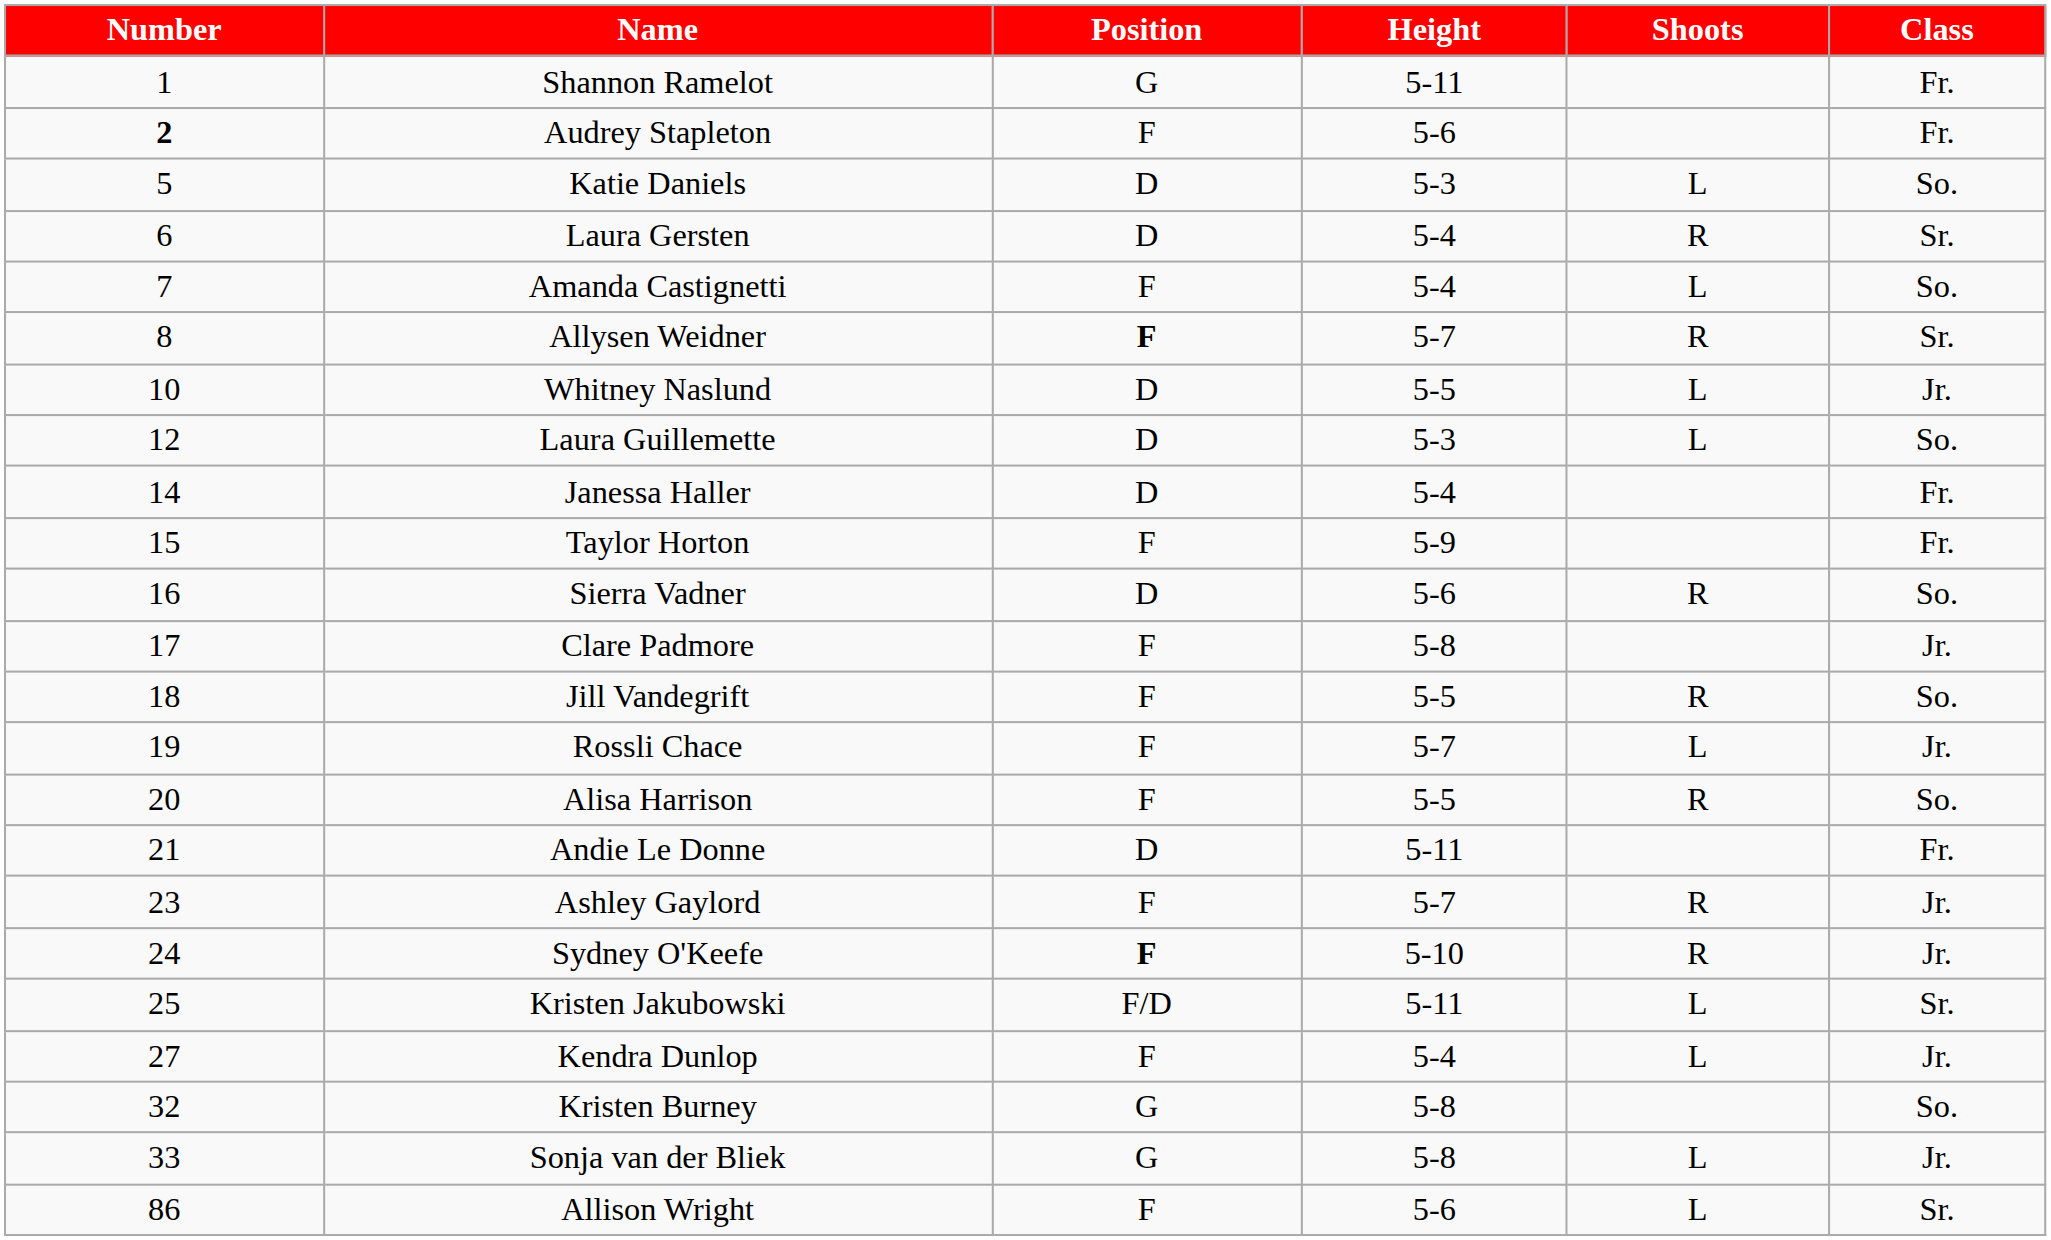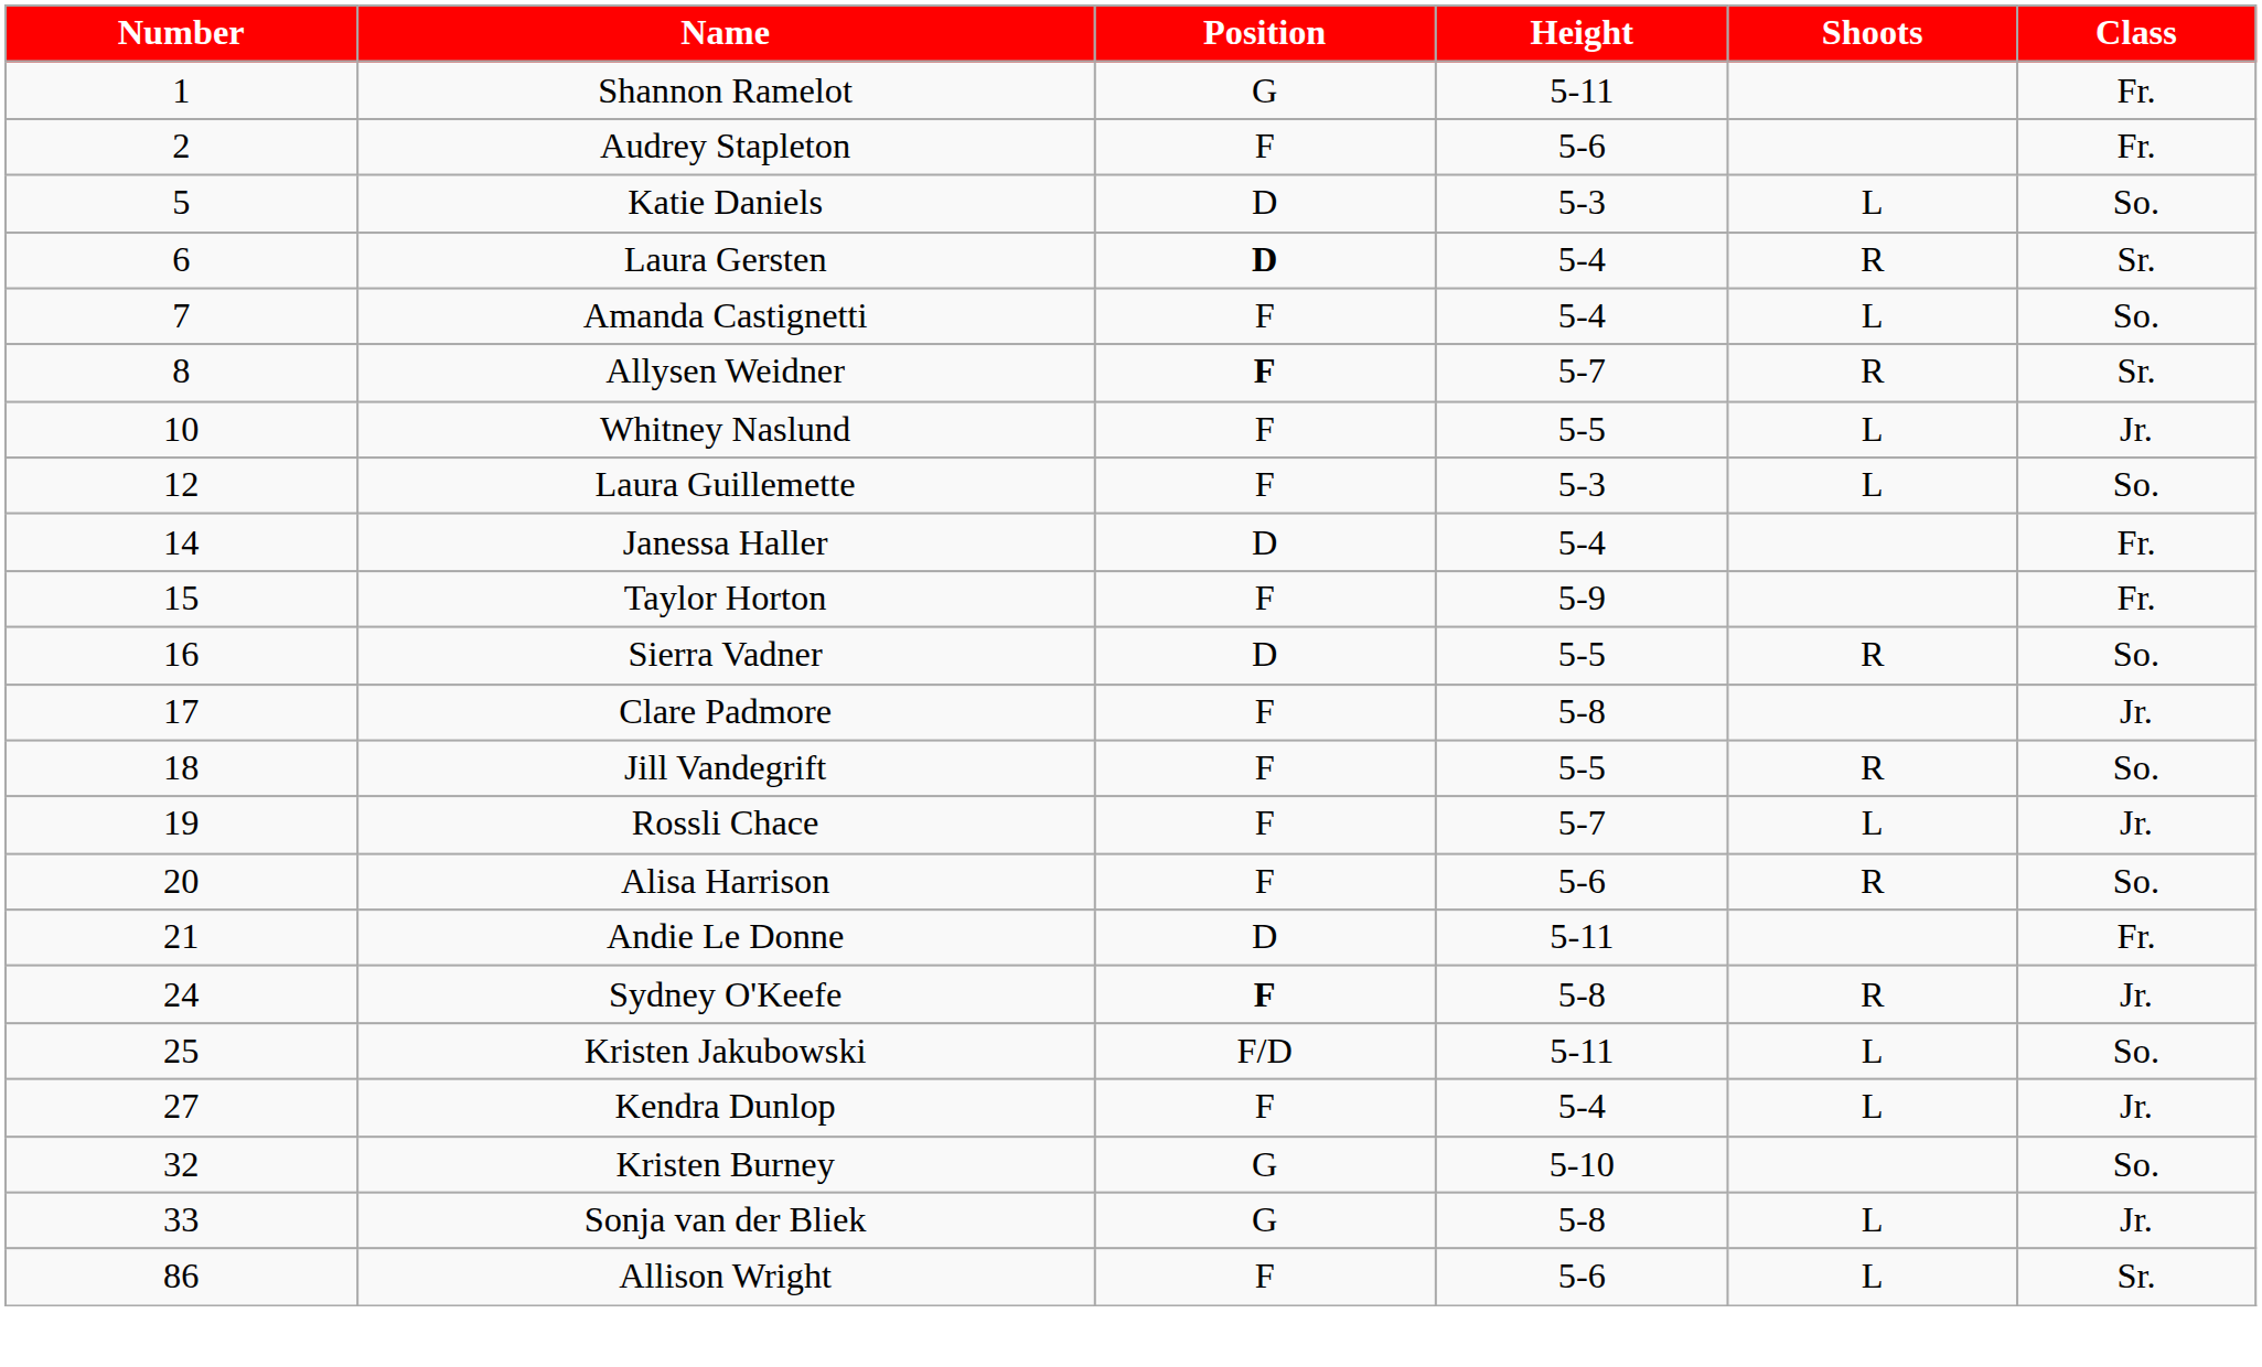 <table class="wikitable" width="80%">
 <tr align="center"  style="background:red;color:white;">
 <td><strong>Number</strong></td>
 <td><strong>Name</strong></td>
 <td><strong>Position</strong></td>
 <td><strong>Height</strong></td>
 <td><strong>Shoots</strong></td>
 <td><strong>Class</strong></td>
 </tr>
 <tr align="center" bgcolor="">
 <td>1</td>
 <td>Shannon Ramelot</td>
 <td>G</td>
 <td>5-11</td>
 <td></td>
 <td>Fr.</td>
 </tr>
 <tr align="center" bgcolor="">
-<td><strong>2</strong></td>
+<td>2</td>
 <td>Audrey Stapleton</td>
 <td>F</td>
 <td>5-6</td>
 <td></td>
 <td>Fr.</td>
 </tr>
 <tr align="center" bgcolor="">
 <td>5</td>
 <td>Katie Daniels</td>
 <td>D</td>
 <td>5-3</td>
 <td>L</td>
 <td>So.</td>
 </tr>
 <tr align="center" bgcolor="">
 <td>6</td>
 <td>Laura Gersten</td>
-<td>D</td>
+<td><strong>D</strong></td>
 <td>5-4</td>
 <td>R</td>
 <td>Sr.</td>
 </tr>
 <tr align="center" bgcolor="">
 <td>7</td>
 <td>Amanda Castignetti</td>
 <td>F</td>
 <td>5-4</td>
 <td>L</td>
 <td>So.</td>
 </tr>
 <tr align="center" bgcolor="">
 <td>8</td>
 <td>Allysen Weidner</td>
 <td><strong>F</strong></td>
 <td>5-7</td>
 <td>R</td>
 <td>Sr.</td>
 </tr>
 <tr align="center" bgcolor="">
 <td>10</td>
 <td>Whitney Naslund</td>
-<td>D</td>
+<td>F</td>
 <td>5-5</td>
 <td>L</td>
 <td>Jr.</td>
 </tr>
 <tr align="center" bgcolor="">
 <td>12</td>
 <td>Laura Guillemette</td>
-<td>D</td>
+<td>F</td>
 <td>5-3</td>
 <td>L</td>
 <td>So.</td>
 </tr>
 <tr align="center" bgcolor="">
 <td>14</td>
 <td>Janessa Haller</td>
 <td>D</td>
 <td>5-4</td>
 <td></td>
 <td>Fr.</td>
 </tr>
 <tr align="center" bgcolor="">
 <td>15</td>
 <td>Taylor Horton</td>
 <td>F</td>
 <td>5-9</td>
 <td></td>
 <td>Fr.</td>
 </tr>
 <tr align="center" bgcolor="">
 <td>16</td>
 <td>Sierra Vadner</td>
 <td>D</td>
-<td>5-6</td>
+<td>5-5</td>
 <td>R</td>
 <td>So.</td>
 </tr>
 <tr align="center" bgcolor="">
 <td>17</td>
 <td>Clare Padmore</td>
 <td>F</td>
 <td>5-8</td>
 <td></td>
 <td>Jr.</td>
 </tr>
 <tr align="center" bgcolor="">
 <td>18</td>
 <td>Jill Vandegrift</td>
 <td>F</td>
 <td>5-5</td>
 <td>R</td>
 <td>So.</td>
 </tr>
 <tr align="center" bgcolor="">
 <td>19</td>
 <td>Rossli Chace</td>
 <td>F</td>
 <td>5-7</td>
 <td>L</td>
 <td>Jr.</td>
 </tr>
 <tr align="center" bgcolor="">
 <td>20</td>
 <td>Alisa Harrison</td>
 <td>F</td>
-<td>5-5</td>
+<td>5-6</td>
 <td>R</td>
 <td>So.</td>
 </tr>
 <tr align="center" bgcolor="">
 <td>21</td>
 <td>Andie Le Donne</td>
 <td>D</td>
 <td>5-11</td>
 <td></td>
 <td>Fr.</td>
 </tr>
 <tr align="center" bgcolor="">
-<td>23</td>
-<td>Ashley Gaylord</td>
-<td>F</td>
-<td>5-7</td>
-<td>R</td>
-<td>Jr.</td>
-</tr>
-<tr align="center" bgcolor="">
 <td>24</td>
 <td>Sydney O'Keefe</td>
 <td><strong>F</strong></td>
-<td>5-10</td>
+<td>5-8</td>
 <td>R</td>
 <td>Jr.</td>
 </tr>
 <tr align="center" bgcolor="">
 <td>25</td>
 <td>Kristen Jakubowski</td>
 <td>F/D</td>
 <td>5-11</td>
 <td>L</td>
-<td>Sr.</td>
+<td>So.</td>
 </tr>
 <tr align="center" bgcolor="">
 <td>27</td>
 <td>Kendra Dunlop</td>
 <td>F</td>
 <td>5-4</td>
 <td>L</td>
 <td>Jr.</td>
 </tr>
 <tr align="center" bgcolor="">
 <td>32</td>
 <td>Kristen Burney</td>
 <td>G</td>
-<td>5-8</td>
+<td>5-10</td>
 <td></td>
 <td>So.</td>
 </tr>
 <tr align="center" bgcolor="">
 <td>33</td>
 <td>Sonja van der Bliek</td>
 <td>G</td>
 <td>5-8</td>
 <td>L</td>
 <td>Jr.</td>
 </tr>
 <tr align="center" bgcolor="">
 <td>86</td>
 <td>Allison Wright</td>
 <td>F</td>
 <td>5-6</td>
 <td>L</td>
 <td>Sr.</td>
 </tr>
 <tr align="center" bgcolor="">
 </tr>
 </table>
